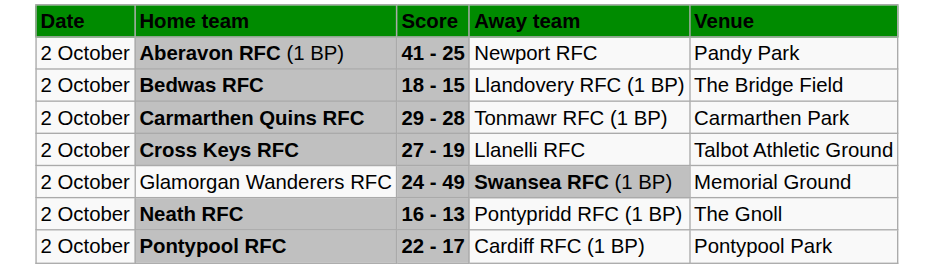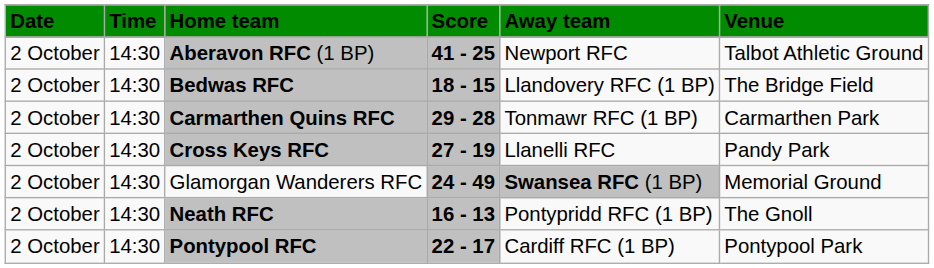 <table class="wikitable" style="margin:0.5em auto; font-size:95%">
 <tr bgcolor="#008B00">
 <td><strong>Date</strong></td>
+<td><strong>Time</strong></td>
 <td><strong>Home team</strong></td>
 <td><strong>Score</strong></td>
 <td><strong>Away team</strong></td>
 <td><strong>Venue</strong></td>
 </tr>
 <tr>
 <td>2 October</td>
+<td>14:30</td>
 <td bgcolor="silver"><strong>Aberavon RFC</strong> (1 BP)</td>
 <td bgcolor="silver"><strong>41 - 25</strong></td>
 <td>Newport RFC</td>
-<td>Pandy Park</td>
+<td>Talbot Athletic Ground</td>
 </tr>
 <tr>
 <td>2 October</td>
+<td>14:30</td>
 <td bgcolor="silver"><strong>Bedwas RFC</strong></td>
 <td bgcolor="silver"><strong>18 - 15</strong></td>
 <td>Llandovery RFC (1 BP)</td>
 <td>The Bridge Field</td>
 </tr>
 <tr>
 <td>2 October</td>
+<td>14:30</td>
 <td bgcolor="silver"><strong>Carmarthen Quins RFC</strong></td>
 <td bgcolor="silver"><strong>29 - 28</strong></td>
 <td>Tonmawr RFC (1 BP)</td>
 <td>Carmarthen Park</td>
 </tr>
 <tr>
 <td>2 October</td>
+<td>14:30</td>
 <td bgcolor="silver"><strong>Cross Keys RFC</strong></td>
 <td bgcolor="silver"><strong>27 - 19</strong></td>
 <td>Llanelli RFC</td>
-<td>Talbot Athletic Ground</td>
+<td>Pandy Park</td>
 </tr>
 <tr>
 <td>2 October</td>
+<td>14:30</td>
 <td>Glamorgan Wanderers RFC</td>
 <td bgcolor="silver"><strong>24 - 49</strong></td>
 <td bgcolor="silver"><strong>Swansea RFC</strong> (1 BP)</td>
 <td>Memorial Ground</td>
 </tr>
 <tr>
 <td>2 October</td>
+<td>14:30</td>
 <td bgcolor="silver"><strong>Neath RFC</strong></td>
 <td bgcolor="silver"><strong>16 - 13</strong></td>
 <td>Pontypridd RFC (1 BP)</td>
 <td>The Gnoll</td>
 </tr>
 <tr>
 <td>2 October</td>
+<td>14:30</td>
 <td bgcolor="silver"><strong>Pontypool RFC</strong></td>
 <td bgcolor="silver"><strong>22 - 17</strong></td>
 <td>Cardiff RFC (1 BP)</td>
 <td>Pontypool Park</td>
 </tr>
 </table>
